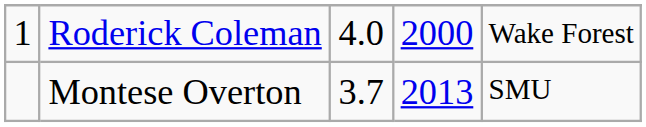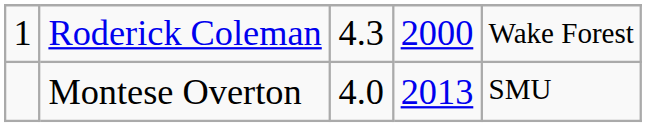 <table class="wikitable">
 <tr>
 </tr>
 <tr>
 <td>1</td>
 <td><a href='#'>Roderick Coleman</a></td>
-<td>4.0</td>
+<td>4.3</td>
 <td><a href='#'>2000</a></td>
 <td style="font-size:80%;">Wake Forest</td>
 </tr>
 <tr>
 <td></td>
 <td>Montese Overton</td>
-<td>3.7</td>
+<td>4.0</td>
 <td><a href='#'>2013</a></td>
 <td style="font-size:80%;">SMU</td>
 </tr>
 </table>
